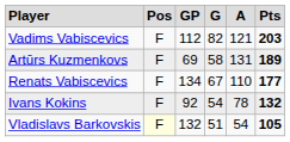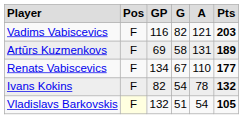 <table class="wikitable">
 <tr align="center" style="font-weight:bold; background-color:#dddddd;">
 <td align="left">Player</td>
 <td>Pos</td>
 <td>GP</td>
 <td>G</td>
 <td>A</td>
 <td>Pts</td>
 </tr>
 <tr align="center">
 <td align="left"><a href='#'>Vadims Vabiscevics</a></td>
 <td>F</td>
-<td>112</td>
+<td>116</td>
 <td>82</td>
 <td>121</td>
 <td><strong>203</strong></td>
 </tr>
 <tr align="center" bgcolor="#eeeeee">
 <td align="left"><a href='#'>Artūrs Kuzmenkovs</a></td>
 <td>F</td>
 <td>69</td>
 <td>58</td>
 <td>131</td>
 <td><strong>189</strong></td>
 </tr>
 <tr align="center">
 <td align="left"><a href='#'>Renats Vabiscevics</a></td>
 <td>F</td>
 <td>134</td>
 <td>67</td>
 <td>110</td>
 <td><strong>177</strong></td>
 </tr>
 <tr align="center" bgcolor="#eeeeee">
 <td align="left"><a href='#'>Ivans Kokins</a></td>
 <td>F</td>
-<td>92</td>
+<td>82</td>
 <td>54</td>
 <td>78</td>
 <td><strong>132</strong></td>
 </tr>
 <tr align="center">
 <td align="left"><a href='#'>Vladislavs Barkovskis</a></td>
 <td style="background: lightyellow;">F</td>
 <td>132</td>
 <td>51</td>
 <td>54</td>
 <td><strong>105</strong></td>
 </tr>
 </table>
